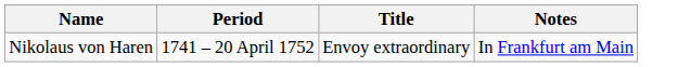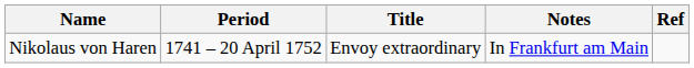 <table class="wikitable">
 <tr>
 <th>Name</th>
 <th>Period</th>
 <th>Title</th>
 <th>Notes</th>
+<th>Ref</th>
 </tr>
 <tr>
 <td>Nikolaus von Haren</td>
 <td>1741 – 20 April 1752</td>
 <td>Envoy extraordinary</td>
 <td>In <a href='#'>Frankfurt am Main</a></td>
+<td></td>
 </tr>
 </table>
